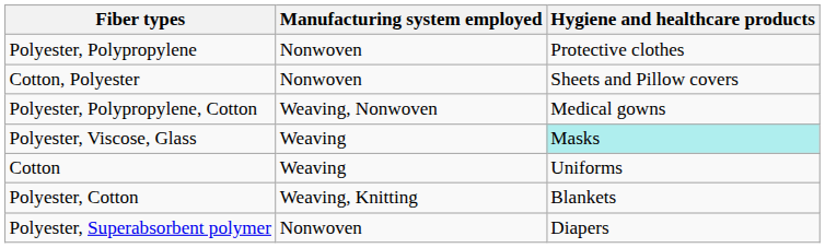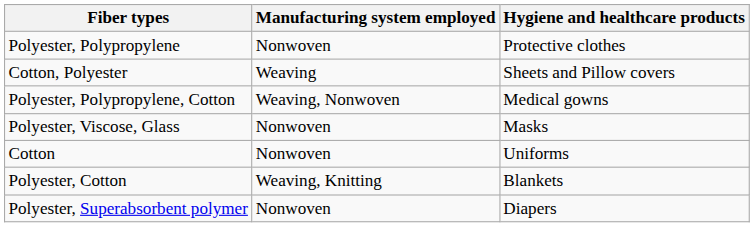 <table class="wikitable">
 <tr>
 <th>Fiber types</th>
 <th>Manufacturing system employed</th>
 <th>Hygiene and healthcare products</th>
 </tr>
 <tr>
 <td>Polyester, Polypropylene</td>
 <td>Nonwoven</td>
 <td>Protective clothes</td>
 </tr>
 <tr>
 <td>Cotton, Polyester</td>
-<td>Nonwoven</td>
+<td>Weaving</td>
 <td>Sheets and Pillow covers</td>
 </tr>
 <tr>
 <td>Polyester, Polypropylene, Cotton</td>
 <td>Weaving, Nonwoven</td>
 <td>Medical gowns</td>
 </tr>
 <tr>
 <td>Polyester, Viscose, Glass</td>
-<td>Weaving</td>
-<td style="background: paleturquoise;">Masks</td>
+<td>Nonwoven</td>
+<td>Masks</td>
 </tr>
 <tr>
 <td>Cotton</td>
-<td>Weaving</td>
+<td>Nonwoven</td>
 <td>Uniforms</td>
 </tr>
 <tr>
 <td>Polyester, Cotton</td>
 <td>Weaving, Knitting</td>
 <td>Blankets</td>
 </tr>
 <tr>
 <td>Polyester, <a href='#'>Superabsorbent polymer</a></td>
 <td>Nonwoven</td>
 <td>Diapers</td>
 </tr>
 </table>
